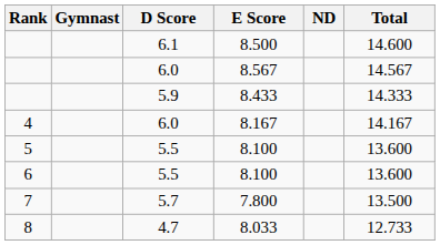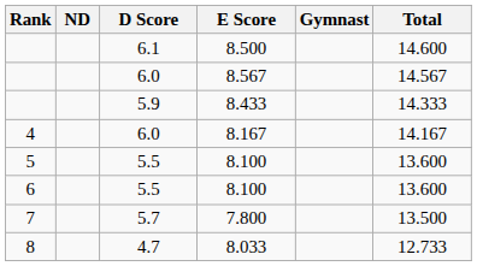 <table class="wikitable" style="text-align:center">
 <tr>
 <th>Rank</th>
-<th>Gymnast</th>
+<th style="width:2em">ND</th>
 <th style="width:5em">D Score</th>
 <th style="width:5em">E Score</th>
-<th style="width:2em">ND</th>
+<th>Gymnast</th>
 <th style="width:5em">Total</th>
 </tr>
 <tr>
 <td></td>
-<td align=left></td>
+<td></td>
 <td>6.1</td>
 <td>8.500</td>
-<td></td>
+<td align=left></td>
 <td>14.600</td>
 </tr>
 <tr>
 <td></td>
-<td align=left></td>
+<td></td>
 <td>6.0</td>
 <td>8.567</td>
-<td></td>
+<td align=left></td>
 <td>14.567</td>
 </tr>
 <tr>
 <td></td>
-<td align=left></td>
+<td></td>
 <td>5.9</td>
 <td>8.433</td>
-<td></td>
+<td align=left></td>
 <td>14.333</td>
 </tr>
 <tr>
 <td>4</td>
-<td align=left></td>
+<td></td>
 <td>6.0</td>
 <td>8.167</td>
-<td></td>
+<td align=left></td>
 <td>14.167</td>
 </tr>
 <tr>
 <td>5</td>
-<td align=left></td>
+<td></td>
 <td>5.5</td>
 <td>8.100</td>
-<td></td>
+<td align=left></td>
 <td>13.600</td>
 </tr>
 <tr>
 <td>6</td>
-<td align=left></td>
+<td></td>
 <td>5.5</td>
 <td>8.100</td>
-<td></td>
+<td align=left></td>
 <td>13.600</td>
 </tr>
 <tr>
 <td>7</td>
-<td align=left></td>
+<td></td>
 <td>5.7</td>
 <td>7.800</td>
-<td></td>
+<td align=left></td>
 <td>13.500</td>
 </tr>
 <tr>
 <td>8</td>
-<td align=left></td>
+<td></td>
 <td>4.7</td>
 <td>8.033</td>
-<td></td>
+<td align=left></td>
 <td>12.733</td>
 </tr>
 </table>
